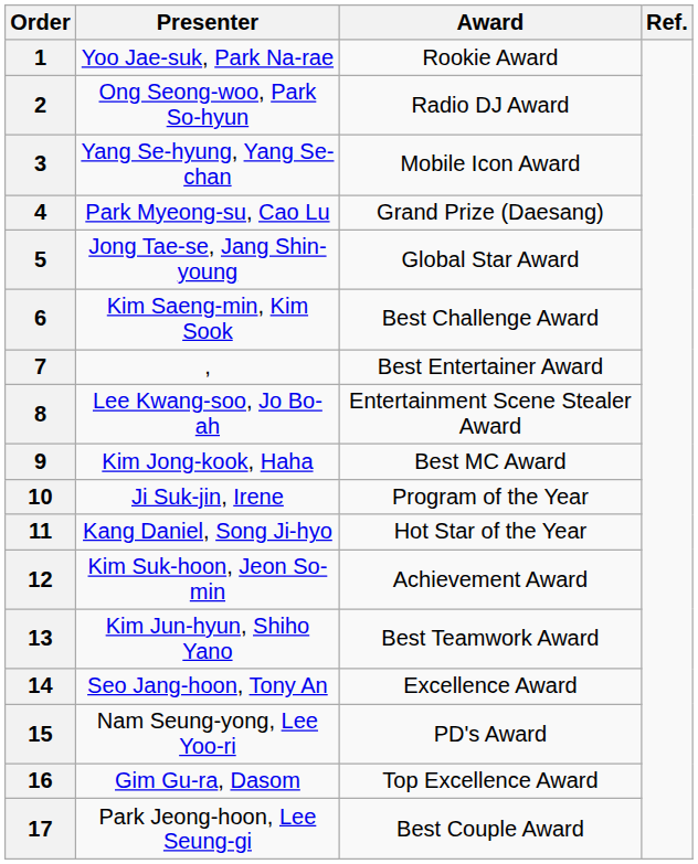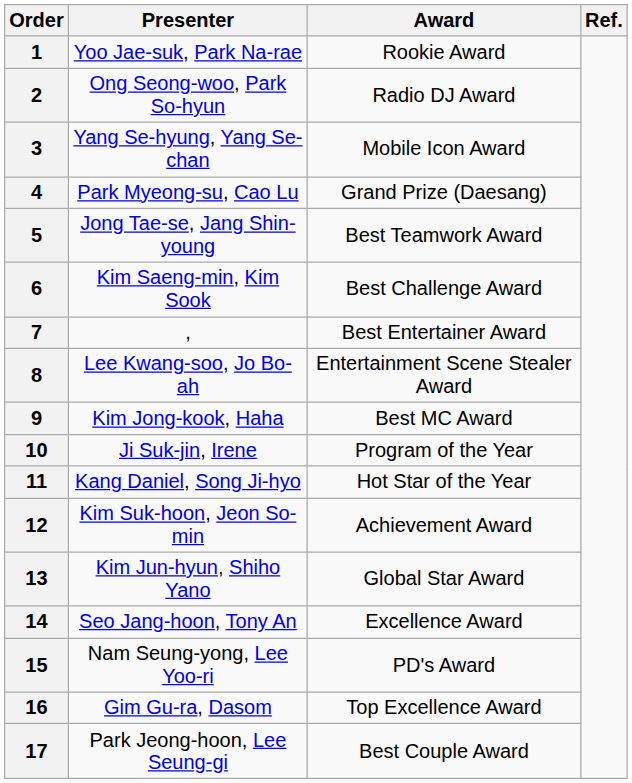 <table class="wikitable" style="text-align:center; width:80%;">
 <tr>
 <th width="5%">Order</th>
 <th>Presenter</th>
 <th>Award</th>
 <th>Ref.</th>
 </tr>
 <tr>
 <th>1</th>
 <td><a href='#'>Yoo Jae-suk</a>, <a href='#'>Park Na-rae</a></td>
 <td>Rookie Award</td>
 <td rowspan=17></td>
 </tr>
 <tr>
 <th>2</th>
 <td><a href='#'>Ong Seong-woo</a>, <a href='#'>Park So-hyun</a></td>
 <td>Radio DJ Award</td>
 </tr>
 <tr>
 <th>3</th>
 <td><a href='#'>Yang Se-hyung</a>, <a href='#'>Yang Se-chan</a></td>
 <td>Mobile Icon Award</td>
 </tr>
 <tr>
 <th>4</th>
 <td><a href='#'>Park Myeong-su</a>, <a href='#'>Cao Lu</a></td>
 <td>Grand Prize (Daesang)</td>
 </tr>
 <tr>
 <th>5</th>
 <td><a href='#'>Jong Tae-se</a>, <a href='#'>Jang Shin-young</a></td>
-<td>Global Star Award</td>
+<td>Best Teamwork Award</td>
 </tr>
 <tr>
 <th>6</th>
 <td><a href='#'>Kim Saeng-min</a>, <a href='#'>Kim Sook</a></td>
 <td>Best Challenge Award</td>
 </tr>
 <tr>
 <th>7</th>
 <td>, </td>
 <td>Best Entertainer Award</td>
 </tr>
 <tr>
 <th>8</th>
 <td><a href='#'>Lee Kwang-soo</a>, <a href='#'>Jo Bo-ah</a></td>
 <td>Entertainment Scene Stealer Award</td>
 </tr>
 <tr>
 <th>9</th>
 <td><a href='#'>Kim Jong-kook</a>, <a href='#'>Haha</a></td>
 <td>Best MC Award</td>
 </tr>
 <tr>
 <th>10</th>
 <td><a href='#'>Ji Suk-jin</a>, <a href='#'>Irene</a></td>
 <td>Program of the Year</td>
 </tr>
 <tr>
 <th>11</th>
 <td><a href='#'>Kang Daniel</a>, <a href='#'>Song Ji-hyo</a></td>
 <td>Hot Star of the Year</td>
 </tr>
 <tr>
 <th>12</th>
 <td><a href='#'>Kim Suk-hoon</a>, <a href='#'>Jeon So-min</a></td>
 <td>Achievement Award</td>
 </tr>
 <tr>
 <th>13</th>
 <td><a href='#'>Kim Jun-hyun</a>, <a href='#'>Shiho Yano</a></td>
-<td>Best Teamwork Award</td>
+<td>Global Star Award</td>
 </tr>
 <tr>
 <th>14</th>
 <td><a href='#'>Seo Jang-hoon</a>, <a href='#'>Tony An</a></td>
 <td>Excellence Award</td>
 </tr>
 <tr>
 <th>15</th>
 <td>Nam Seung-yong, <a href='#'>Lee Yoo-ri</a></td>
 <td>PD's Award</td>
 </tr>
 <tr>
 <th>16</th>
 <td><a href='#'>Gim Gu-ra</a>, <a href='#'>Dasom</a></td>
 <td>Top Excellence Award</td>
 </tr>
 <tr>
 <th>17</th>
 <td>Park Jeong-hoon, <a href='#'>Lee Seung-gi</a></td>
 <td>Best Couple Award</td>
 </tr>
 </table>
